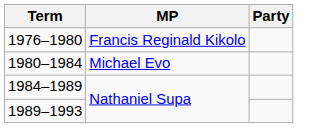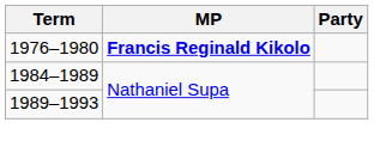 <table class=wikitable>
 <tr>
 <th>Term</th>
 <th>MP</th>
 <th>Party</th>
 </tr>
 <tr>
 <td>1976–1980</td>
-<td><a href='#'>Francis Reginald Kikolo</a></td>
-<td> </td>
-</tr>
-<tr>
-<td>1980–1984</td>
-<td><a href='#'>Michael Evo</a></td>
+<td><strong><a href='#'>Francis Reginald Kikolo</a></strong></td>
 <td> </td>
 </tr>
 <tr>
 <td>1984–1989</td>
 <td rowspan=2><a href='#'>Nathaniel Supa</a></td>
 <td> </td>
 </tr>
 <tr>
 <td>1989–1993</td>
 <td> </td>
 </tr>
 </table>
